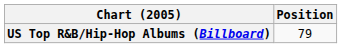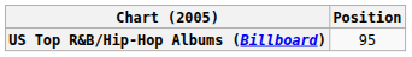 <table class="wikitable sortable plainrowheaders" style="text-align:center">
 <tr>
 <th scope="col">Chart (2005)</th>
 <th scope="col">Position</th>
 </tr>
 <tr>
 <th scope="row">US Top R&B/Hip-Hop Albums (<em><a href='#'>Billboard</a></em>)</th>
-<td>79</td>
+<td>95</td>
 </tr>
 </table>
